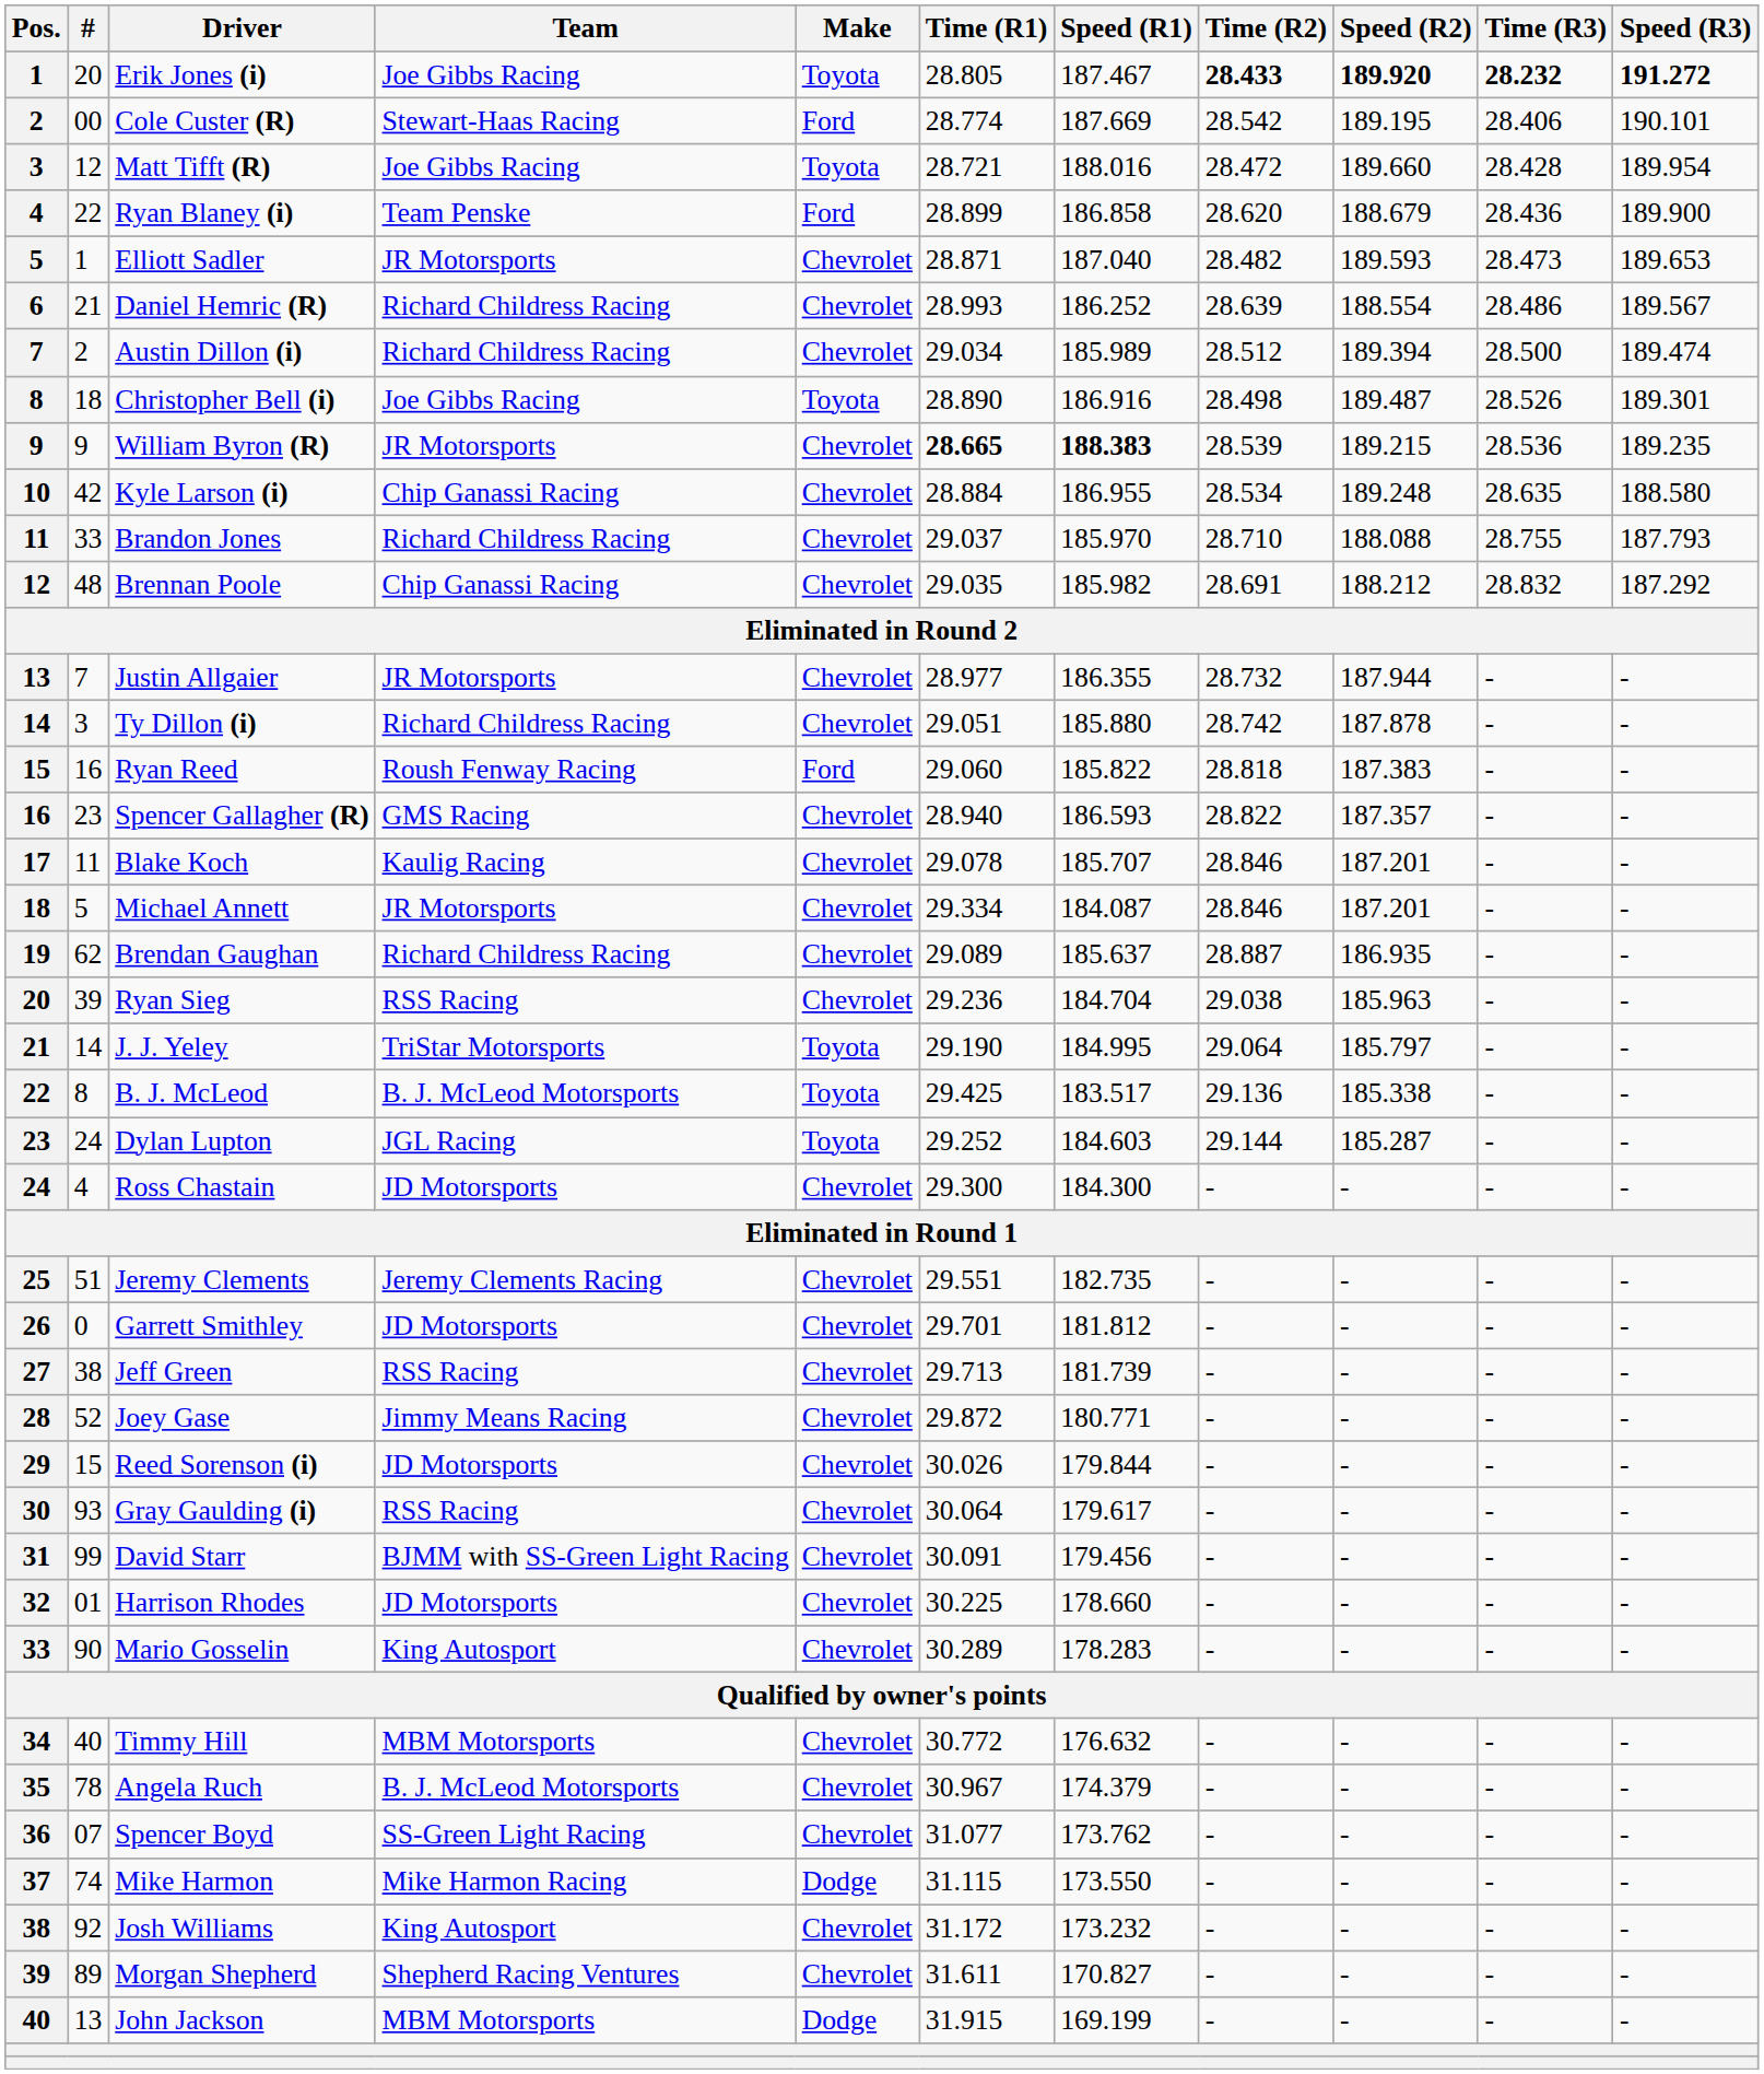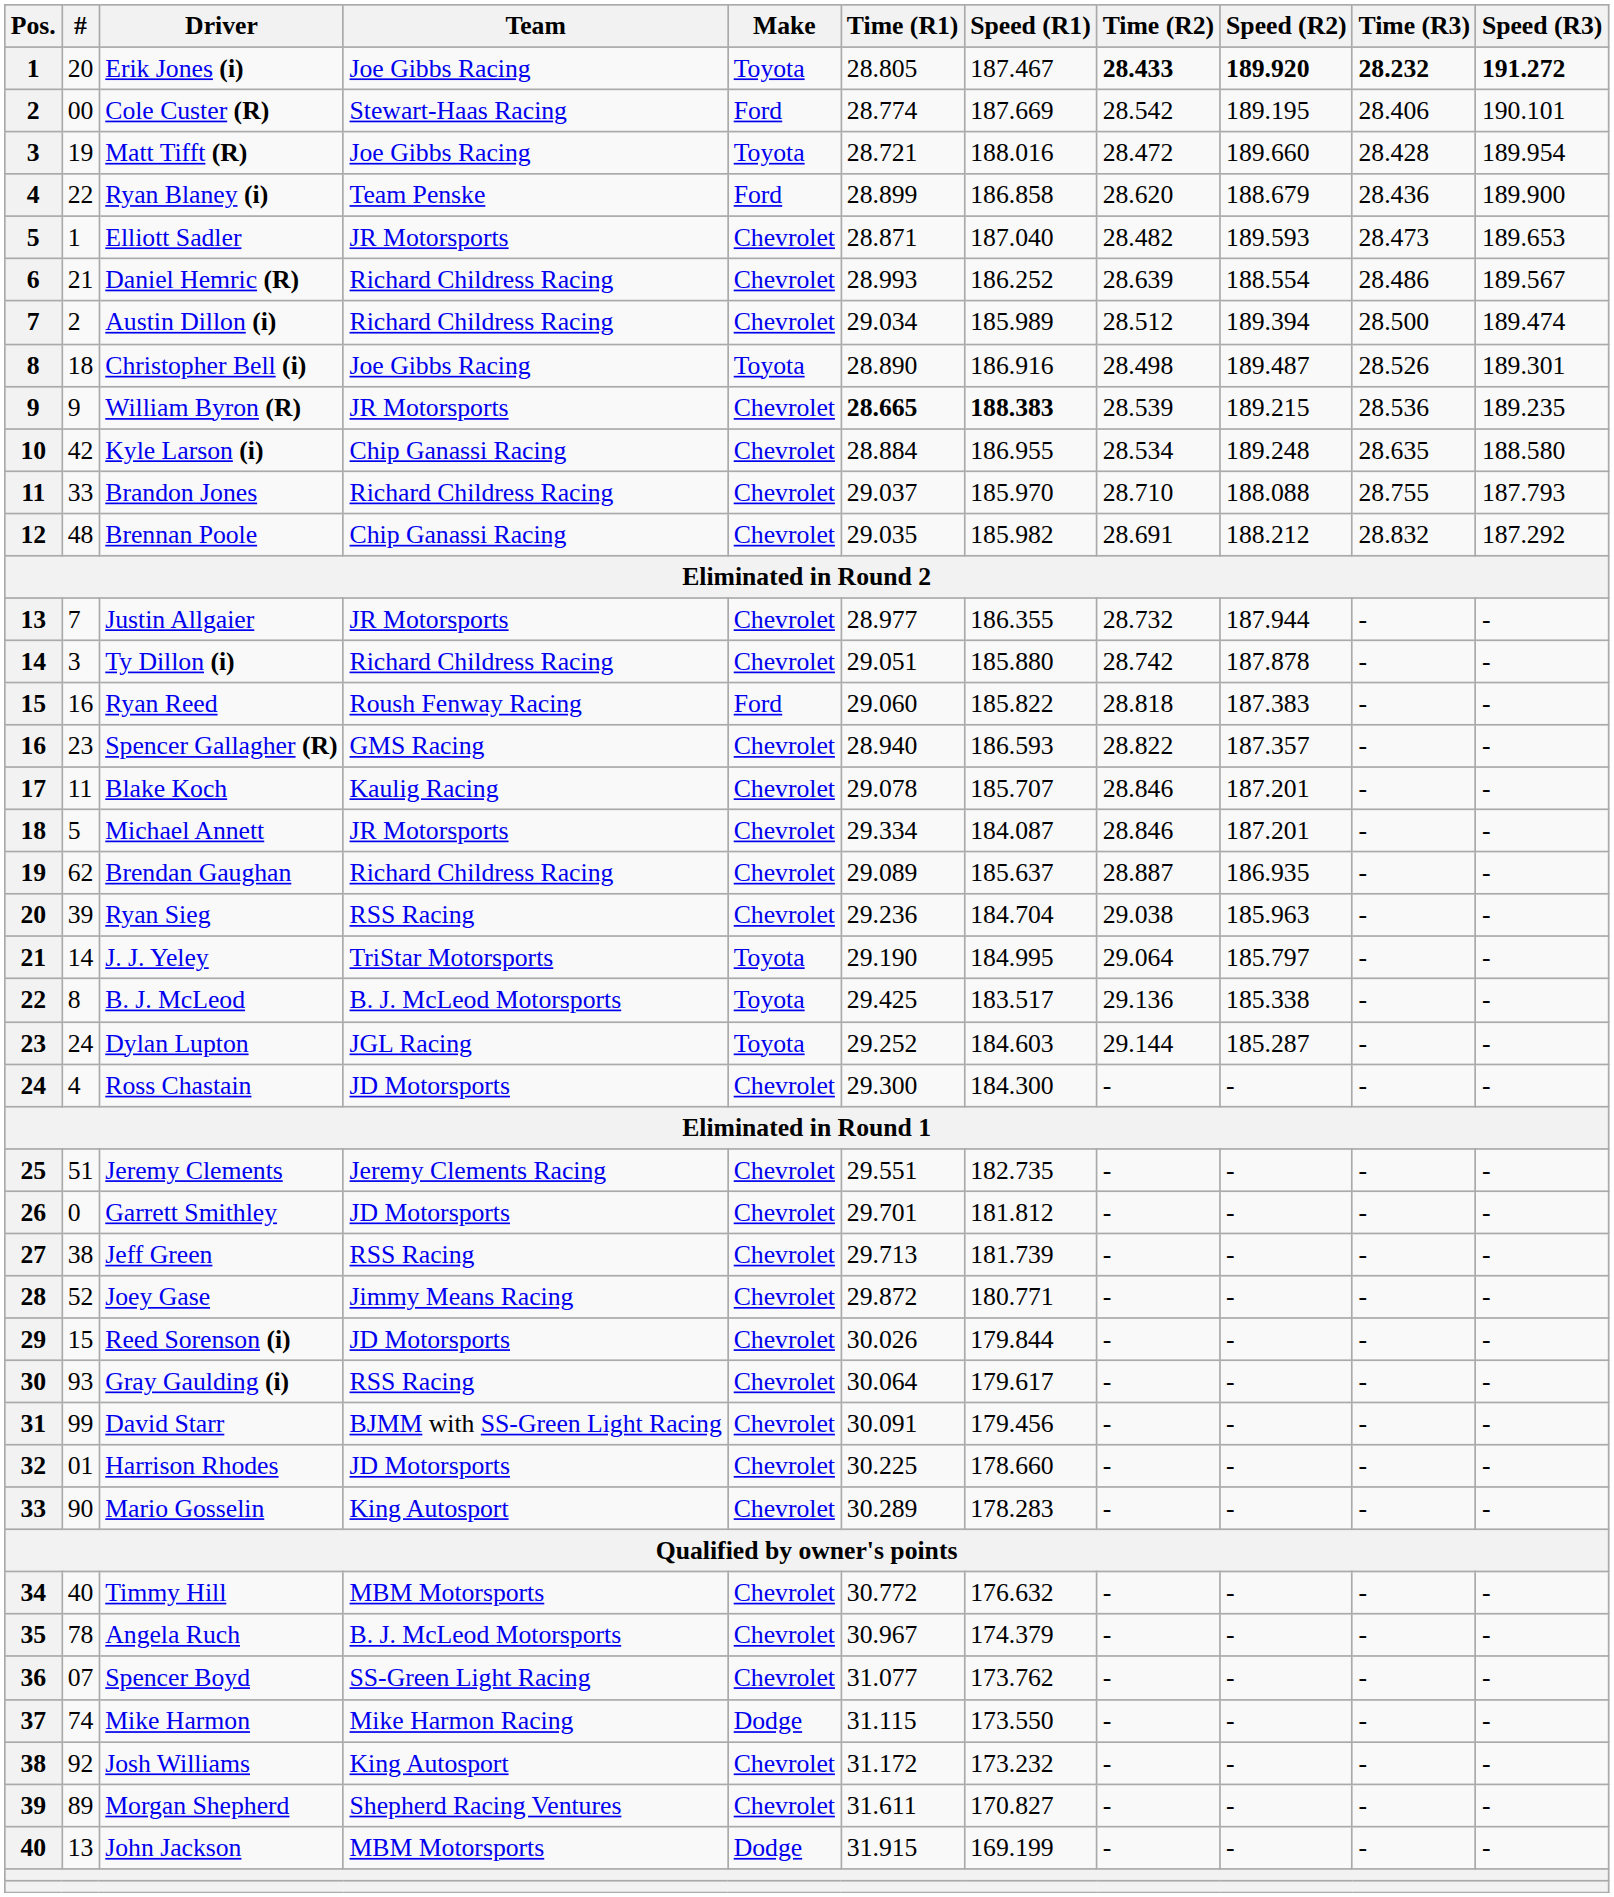 <table class="wikitable" style="font-size:95%">
 <tr>
 <th>Pos.</th>
 <th>#</th>
 <th>Driver</th>
 <th>Team</th>
 <th>Make</th>
 <th>Time (R1)</th>
 <th>Speed (R1)</th>
 <th>Time (R2)</th>
 <th>Speed (R2)</th>
 <th>Time (R3)</th>
 <th>Speed (R3)</th>
 </tr>
 <tr>
 <th>1</th>
 <td>20</td>
 <td><a href='#'>Erik Jones</a> <strong>(i)</strong></td>
 <td><a href='#'>Joe Gibbs Racing</a></td>
 <td><a href='#'>Toyota</a></td>
 <td>28.805</td>
 <td>187.467</td>
 <td><strong>28.433</strong></td>
 <td><strong>189.920</strong></td>
 <td><strong>28.232</strong></td>
 <td><strong>191.272</strong></td>
 </tr>
 <tr>
 <th>2</th>
 <td>00</td>
 <td><a href='#'>Cole Custer</a> <strong>(R)</strong></td>
 <td><a href='#'>Stewart-Haas Racing</a></td>
 <td><a href='#'>Ford</a></td>
 <td>28.774</td>
 <td>187.669</td>
 <td>28.542</td>
 <td>189.195</td>
 <td>28.406</td>
 <td>190.101</td>
 </tr>
 <tr>
 <th>3</th>
-<td>12</td>
+<td>19</td>
 <td><a href='#'>Matt Tifft</a> <strong>(R)</strong></td>
 <td><a href='#'>Joe Gibbs Racing</a></td>
 <td><a href='#'>Toyota</a></td>
 <td>28.721</td>
 <td>188.016</td>
 <td>28.472</td>
 <td>189.660</td>
 <td>28.428</td>
 <td>189.954</td>
 </tr>
 <tr>
 <th>4</th>
 <td>22</td>
 <td><a href='#'>Ryan Blaney</a> <strong>(i)</strong></td>
 <td><a href='#'>Team Penske</a></td>
 <td><a href='#'>Ford</a></td>
 <td>28.899</td>
 <td>186.858</td>
 <td>28.620</td>
 <td>188.679</td>
 <td>28.436</td>
 <td>189.900</td>
 </tr>
 <tr>
 <th>5</th>
 <td>1</td>
 <td><a href='#'>Elliott Sadler</a></td>
 <td><a href='#'>JR Motorsports</a></td>
 <td><a href='#'>Chevrolet</a></td>
 <td>28.871</td>
 <td>187.040</td>
 <td>28.482</td>
 <td>189.593</td>
 <td>28.473</td>
 <td>189.653</td>
 </tr>
 <tr>
 <th>6</th>
 <td>21</td>
 <td><a href='#'>Daniel Hemric</a> <strong>(R)</strong></td>
 <td><a href='#'>Richard Childress Racing</a></td>
 <td><a href='#'>Chevrolet</a></td>
 <td>28.993</td>
 <td>186.252</td>
 <td>28.639</td>
 <td>188.554</td>
 <td>28.486</td>
 <td>189.567</td>
 </tr>
 <tr>
 <th>7</th>
 <td>2</td>
 <td><a href='#'>Austin Dillon</a> <strong>(i)</strong></td>
 <td><a href='#'>Richard Childress Racing</a></td>
 <td><a href='#'>Chevrolet</a></td>
 <td>29.034</td>
 <td>185.989</td>
 <td>28.512</td>
 <td>189.394</td>
 <td>28.500</td>
 <td>189.474</td>
 </tr>
 <tr>
 <th>8</th>
 <td>18</td>
 <td><a href='#'>Christopher Bell</a> <strong>(i)</strong></td>
 <td><a href='#'>Joe Gibbs Racing</a></td>
 <td><a href='#'>Toyota</a></td>
 <td>28.890</td>
 <td>186.916</td>
 <td>28.498</td>
 <td>189.487</td>
 <td>28.526</td>
 <td>189.301</td>
 </tr>
 <tr>
 <th>9</th>
 <td>9</td>
 <td><a href='#'>William Byron</a> <strong>(R)</strong></td>
 <td><a href='#'>JR Motorsports</a></td>
 <td><a href='#'>Chevrolet</a></td>
 <td><strong>28.665</strong></td>
 <td><strong>188.383</strong></td>
 <td>28.539</td>
 <td>189.215</td>
 <td>28.536</td>
 <td>189.235</td>
 </tr>
 <tr>
 <th>10</th>
 <td>42</td>
 <td><a href='#'>Kyle Larson</a> <strong>(i)</strong></td>
 <td><a href='#'>Chip Ganassi Racing</a></td>
 <td><a href='#'>Chevrolet</a></td>
 <td>28.884</td>
 <td>186.955</td>
 <td>28.534</td>
 <td>189.248</td>
 <td>28.635</td>
 <td>188.580</td>
 </tr>
 <tr>
 <th>11</th>
 <td>33</td>
 <td><a href='#'>Brandon Jones</a></td>
 <td><a href='#'>Richard Childress Racing</a></td>
 <td><a href='#'>Chevrolet</a></td>
 <td>29.037</td>
 <td>185.970</td>
 <td>28.710</td>
 <td>188.088</td>
 <td>28.755</td>
 <td>187.793</td>
 </tr>
 <tr>
 <th>12</th>
 <td>48</td>
 <td><a href='#'>Brennan Poole</a></td>
 <td><a href='#'>Chip Ganassi Racing</a></td>
 <td><a href='#'>Chevrolet</a></td>
 <td>29.035</td>
 <td>185.982</td>
 <td>28.691</td>
 <td>188.212</td>
 <td>28.832</td>
 <td>187.292</td>
 </tr>
 <tr>
 <th colspan="11">Eliminated in Round 2</th>
 </tr>
 <tr>
 <th>13</th>
 <td>7</td>
 <td><a href='#'>Justin Allgaier</a></td>
 <td><a href='#'>JR Motorsports</a></td>
 <td><a href='#'>Chevrolet</a></td>
 <td>28.977</td>
 <td>186.355</td>
 <td>28.732</td>
 <td>187.944</td>
 <td>-</td>
 <td>-</td>
 </tr>
 <tr>
 <th>14</th>
 <td>3</td>
 <td><a href='#'>Ty Dillon</a> <strong>(i)</strong></td>
 <td><a href='#'>Richard Childress Racing</a></td>
 <td><a href='#'>Chevrolet</a></td>
 <td>29.051</td>
 <td>185.880</td>
 <td>28.742</td>
 <td>187.878</td>
 <td>-</td>
 <td>-</td>
 </tr>
 <tr>
 <th>15</th>
 <td>16</td>
 <td><a href='#'>Ryan Reed</a></td>
 <td><a href='#'>Roush Fenway Racing</a></td>
 <td><a href='#'>Ford</a></td>
 <td>29.060</td>
 <td>185.822</td>
 <td>28.818</td>
 <td>187.383</td>
 <td>-</td>
 <td>-</td>
 </tr>
 <tr>
 <th>16</th>
 <td>23</td>
 <td><a href='#'>Spencer Gallagher</a> <strong>(R)</strong></td>
 <td><a href='#'>GMS Racing</a></td>
 <td><a href='#'>Chevrolet</a></td>
 <td>28.940</td>
 <td>186.593</td>
 <td>28.822</td>
 <td>187.357</td>
 <td>-</td>
 <td>-</td>
 </tr>
 <tr>
 <th>17</th>
 <td>11</td>
 <td><a href='#'>Blake Koch</a></td>
 <td><a href='#'>Kaulig Racing</a></td>
 <td><a href='#'>Chevrolet</a></td>
 <td>29.078</td>
 <td>185.707</td>
 <td>28.846</td>
 <td>187.201</td>
 <td>-</td>
 <td>-</td>
 </tr>
 <tr>
 <th>18</th>
 <td>5</td>
 <td><a href='#'>Michael Annett</a></td>
 <td><a href='#'>JR Motorsports</a></td>
 <td><a href='#'>Chevrolet</a></td>
 <td>29.334</td>
 <td>184.087</td>
 <td>28.846</td>
 <td>187.201</td>
 <td>-</td>
 <td>-</td>
 </tr>
 <tr>
 <th>19</th>
 <td>62</td>
 <td><a href='#'>Brendan Gaughan</a></td>
 <td><a href='#'>Richard Childress Racing</a></td>
 <td><a href='#'>Chevrolet</a></td>
 <td>29.089</td>
 <td>185.637</td>
 <td>28.887</td>
 <td>186.935</td>
 <td>-</td>
 <td>-</td>
 </tr>
 <tr>
 <th>20</th>
 <td>39</td>
 <td><a href='#'>Ryan Sieg</a></td>
 <td><a href='#'>RSS Racing</a></td>
 <td><a href='#'>Chevrolet</a></td>
 <td>29.236</td>
 <td>184.704</td>
 <td>29.038</td>
 <td>185.963</td>
 <td>-</td>
 <td>-</td>
 </tr>
 <tr>
 <th>21</th>
 <td>14</td>
 <td><a href='#'>J. J. Yeley</a></td>
 <td><a href='#'>TriStar Motorsports</a></td>
 <td><a href='#'>Toyota</a></td>
 <td>29.190</td>
 <td>184.995</td>
 <td>29.064</td>
 <td>185.797</td>
 <td>-</td>
 <td>-</td>
 </tr>
 <tr>
 <th>22</th>
 <td>8</td>
 <td><a href='#'>B. J. McLeod</a></td>
 <td><a href='#'>B. J. McLeod Motorsports</a></td>
 <td><a href='#'>Toyota</a></td>
 <td>29.425</td>
 <td>183.517</td>
 <td>29.136</td>
 <td>185.338</td>
 <td>-</td>
 <td>-</td>
 </tr>
 <tr>
 <th>23</th>
 <td>24</td>
 <td><a href='#'>Dylan Lupton</a></td>
 <td><a href='#'>JGL Racing</a></td>
 <td><a href='#'>Toyota</a></td>
 <td>29.252</td>
 <td>184.603</td>
 <td>29.144</td>
 <td>185.287</td>
 <td>-</td>
 <td>-</td>
 </tr>
 <tr>
 <th>24</th>
 <td>4</td>
 <td><a href='#'>Ross Chastain</a></td>
 <td><a href='#'>JD Motorsports</a></td>
 <td><a href='#'>Chevrolet</a></td>
 <td>29.300</td>
 <td>184.300</td>
 <td>-</td>
 <td>-</td>
 <td>-</td>
 <td>-</td>
 </tr>
 <tr>
 <th colspan="11">Eliminated in Round 1</th>
 </tr>
 <tr>
 <th>25</th>
 <td>51</td>
 <td><a href='#'>Jeremy Clements</a></td>
 <td><a href='#'>Jeremy Clements Racing</a></td>
 <td><a href='#'>Chevrolet</a></td>
 <td>29.551</td>
 <td>182.735</td>
 <td>-</td>
 <td>-</td>
 <td>-</td>
 <td>-</td>
 </tr>
 <tr>
 <th>26</th>
 <td>0</td>
 <td><a href='#'>Garrett Smithley</a></td>
 <td><a href='#'>JD Motorsports</a></td>
 <td><a href='#'>Chevrolet</a></td>
 <td>29.701</td>
 <td>181.812</td>
 <td>-</td>
 <td>-</td>
 <td>-</td>
 <td>-</td>
 </tr>
 <tr>
 <th>27</th>
 <td>38</td>
 <td><a href='#'>Jeff Green</a></td>
 <td><a href='#'>RSS Racing</a></td>
 <td><a href='#'>Chevrolet</a></td>
 <td>29.713</td>
 <td>181.739</td>
 <td>-</td>
 <td>-</td>
 <td>-</td>
 <td>-</td>
 </tr>
 <tr>
 <th>28</th>
 <td>52</td>
 <td><a href='#'>Joey Gase</a></td>
 <td><a href='#'>Jimmy Means Racing</a></td>
 <td><a href='#'>Chevrolet</a></td>
 <td>29.872</td>
 <td>180.771</td>
 <td>-</td>
 <td>-</td>
 <td>-</td>
 <td>-</td>
 </tr>
 <tr>
 <th>29</th>
 <td>15</td>
 <td><a href='#'>Reed Sorenson</a> <strong>(i)</strong></td>
 <td><a href='#'>JD Motorsports</a></td>
 <td><a href='#'>Chevrolet</a></td>
 <td>30.026</td>
 <td>179.844</td>
 <td>-</td>
 <td>-</td>
 <td>-</td>
 <td>-</td>
 </tr>
 <tr>
 <th>30</th>
 <td>93</td>
 <td><a href='#'>Gray Gaulding</a> <strong>(i)</strong></td>
 <td><a href='#'>RSS Racing</a></td>
 <td><a href='#'>Chevrolet</a></td>
 <td>30.064</td>
 <td>179.617</td>
 <td>-</td>
 <td>-</td>
 <td>-</td>
 <td>-</td>
 </tr>
 <tr>
 <th>31</th>
 <td>99</td>
 <td><a href='#'>David Starr</a></td>
 <td><a href='#'>BJMM</a> with <a href='#'>SS-Green Light Racing</a></td>
 <td><a href='#'>Chevrolet</a></td>
 <td>30.091</td>
 <td>179.456</td>
 <td>-</td>
 <td>-</td>
 <td>-</td>
 <td>-</td>
 </tr>
 <tr>
 <th>32</th>
 <td>01</td>
 <td><a href='#'>Harrison Rhodes</a></td>
 <td><a href='#'>JD Motorsports</a></td>
 <td><a href='#'>Chevrolet</a></td>
 <td>30.225</td>
 <td>178.660</td>
 <td>-</td>
 <td>-</td>
 <td>-</td>
 <td>-</td>
 </tr>
 <tr>
 <th>33</th>
 <td>90</td>
 <td><a href='#'>Mario Gosselin</a></td>
 <td><a href='#'>King Autosport</a></td>
 <td><a href='#'>Chevrolet</a></td>
 <td>30.289</td>
 <td>178.283</td>
 <td>-</td>
 <td>-</td>
 <td>-</td>
 <td>-</td>
 </tr>
 <tr>
 <th colspan="11">Qualified by owner's points</th>
 </tr>
 <tr>
 <th>34</th>
 <td>40</td>
 <td><a href='#'>Timmy Hill</a></td>
 <td><a href='#'>MBM Motorsports</a></td>
 <td><a href='#'>Chevrolet</a></td>
 <td>30.772</td>
 <td>176.632</td>
 <td>-</td>
 <td>-</td>
 <td>-</td>
 <td>-</td>
 </tr>
 <tr>
 <th>35</th>
 <td>78</td>
 <td><a href='#'>Angela Ruch</a></td>
 <td><a href='#'>B. J. McLeod Motorsports</a></td>
 <td><a href='#'>Chevrolet</a></td>
 <td>30.967</td>
 <td>174.379</td>
 <td>-</td>
 <td>-</td>
 <td>-</td>
 <td>-</td>
 </tr>
 <tr>
 <th>36</th>
 <td>07</td>
 <td><a href='#'>Spencer Boyd</a></td>
 <td><a href='#'>SS-Green Light Racing</a></td>
 <td><a href='#'>Chevrolet</a></td>
 <td>31.077</td>
 <td>173.762</td>
 <td>-</td>
 <td>-</td>
 <td>-</td>
 <td>-</td>
 </tr>
 <tr>
 <th>37</th>
 <td>74</td>
 <td><a href='#'>Mike Harmon</a></td>
 <td><a href='#'>Mike Harmon Racing</a></td>
 <td><a href='#'>Dodge</a></td>
 <td>31.115</td>
 <td>173.550</td>
 <td>-</td>
 <td>-</td>
 <td>-</td>
 <td>-</td>
 </tr>
 <tr>
 <th>38</th>
 <td>92</td>
 <td><a href='#'>Josh Williams</a></td>
 <td><a href='#'>King Autosport</a></td>
 <td><a href='#'>Chevrolet</a></td>
 <td>31.172</td>
 <td>173.232</td>
 <td>-</td>
 <td>-</td>
 <td>-</td>
 <td>-</td>
 </tr>
 <tr>
 <th>39</th>
 <td>89</td>
 <td><a href='#'>Morgan Shepherd</a></td>
 <td><a href='#'>Shepherd Racing Ventures</a></td>
 <td><a href='#'>Chevrolet</a></td>
 <td>31.611</td>
 <td>170.827</td>
 <td>-</td>
 <td>-</td>
 <td>-</td>
 <td>-</td>
 </tr>
 <tr>
 <th>40</th>
 <td>13</td>
 <td><a href='#'>John Jackson</a></td>
 <td><a href='#'>MBM Motorsports</a></td>
 <td><a href='#'>Dodge</a></td>
 <td>31.915</td>
 <td>169.199</td>
 <td>-</td>
 <td>-</td>
 <td>-</td>
 <td>-</td>
 </tr>
 <tr>
 <th colspan="11"></th>
 </tr>
 <tr>
 <th colspan="11"></th>
 </tr>
 </table>
